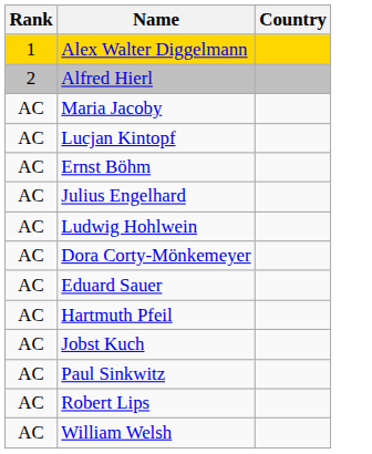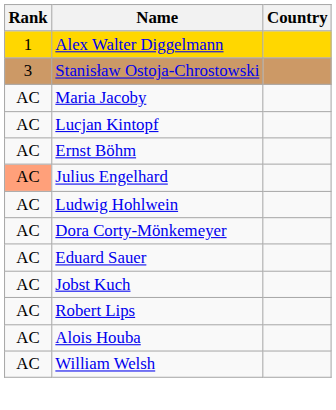 <table class="wikitable sortable" style="text-align:center">
 <tr>
 <th>Rank</th>
 <th>Name</th>
 <th>Country</th>
 </tr>
 <tr bgcolor=gold>
 <td>1</td>
 <td align="left"><a href='#'>Alex Walter Diggelmann</a></td>
 <td align="left"></td>
 </tr>
-<tr bgcolor=silver>
-<td>2</td>
-<td align="left"><a href='#'>Alfred Hierl</a></td>
+<tr bgcolor=#CC9966>
+<td>3</td>
+<td align="left"><a href='#'>Stanisław Ostoja-Chrostowski</a></td>
 <td align="left"></td>
 </tr>
 <tr>
 <td>AC</td>
 <td align="left"><a href='#'>Maria Jacoby</a></td>
 <td align="left"></td>
 </tr>
 <tr>
 <td>AC</td>
 <td align="left"><a href='#'>Lucjan Kintopf</a></td>
 <td align="left"></td>
 </tr>
 <tr>
 <td>AC</td>
 <td align="left"><a href='#'>Ernst Böhm</a></td>
 <td align="left"></td>
 </tr>
 <tr>
-<td>AC</td>
+<td style="background: lightsalmon;">AC</td>
 <td align="left"><a href='#'>Julius Engelhard</a></td>
 <td align="left"></td>
 </tr>
 <tr>
 <td>AC</td>
 <td align="left"><a href='#'>Ludwig Hohlwein</a></td>
 <td align="left"></td>
 </tr>
 <tr>
 <td>AC</td>
 <td align="left"><a href='#'>Dora Corty-Mönkemeyer</a></td>
 <td align="left"></td>
 </tr>
 <tr>
 <td>AC</td>
 <td align="left"><a href='#'>Eduard Sauer</a></td>
 <td align="left"></td>
 </tr>
 <tr>
 <td>AC</td>
-<td align="left"><a href='#'>Hartmuth Pfeil</a></td>
-<td align="left"></td>
-</tr>
-<tr>
-<td>AC</td>
 <td align="left"><a href='#'>Jobst Kuch</a></td>
-<td align="left"></td>
-</tr>
-<tr>
-<td>AC</td>
-<td align="left"><a href='#'>Paul Sinkwitz</a></td>
 <td align="left"></td>
 </tr>
 <tr>
 <td>AC</td>
 <td align="left"><a href='#'>Robert Lips</a></td>
 <td align="left"></td>
 </tr>
 <tr>
 <td>AC</td>
+<td align="left"><a href='#'>Alois Houba</a></td>
+<td align="left"></td>
+</tr>
+<tr>
+<td>AC</td>
 <td align="left"><a href='#'>William Welsh</a></td>
 <td align="left"></td>
 </tr>
 </table>
